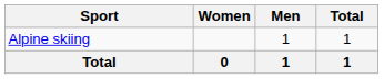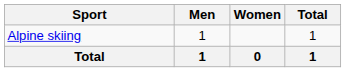 <table class="wikitable" style="text-align:center;">
 <tr>
 <th width=200>Sport</th>
+<th width=60>Men</th>
 <th width=60>Women</th>
-<th width=60>Men</th>
 <th width=60>Total</th>
 </tr>
 <tr>
 <td align=left><a href='#'>Alpine skiing</a></td>
+<td>1</td>
 <td></td>
-<td>1</td>
 <td>1</td>
 </tr>
 <tr>
 <th>Total</th>
+<th>1</th>
 <th>0</th>
-<th>1</th>
 <th>1</th>
 </tr>
 </table>
